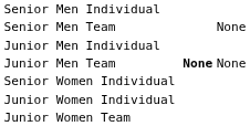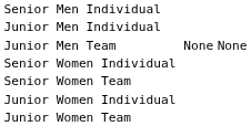 <table>
 <tr>
 <td>Senior Men Individual</td>
 <td></td>
 <td></td>
 <td></td>
-</tr>
-<tr>
-<td>Senior Men Team</td>
-<td></td>
-<td></td>
-<td>None</td>
 </tr>
 <tr>
 <td>Junior Men Individual</td>
 <td></td>
 <td></td>
 <td></td>
 </tr>
 <tr>
 <td>Junior Men Team</td>
 <td></td>
-<td><strong>None</strong></td>
+<td>None</td>
 <td>None</td>
 </tr>
 <tr>
 <td>Senior Women Individual</td>
+<td></td>
+<td></td>
+<td></td>
+</tr>
+<tr>
+<td>Senior Women Team</td>
 <td></td>
 <td></td>
 <td></td>
 </tr>
 <tr>
 <td>Junior Women Individual</td>
 <td></td>
 <td></td>
 <td></td>
 </tr>
 <tr>
 <td>Junior Women Team</td>
 <td></td>
 <td></td>
 <td></td>
 </tr>
 </table>
